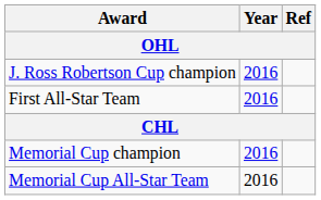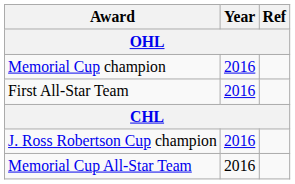 <table class="wikitable">
 <tr>
 <th>Award</th>
 <th>Year</th>
 <th>Ref</th>
 </tr>
 <tr>
 <th colspan="3"><a href='#'>OHL</a></th>
 </tr>
 <tr>
-<td><a href='#'>J. Ross Robertson Cup</a> champion</td>
+<td><a href='#'>Memorial Cup</a> champion</td>
 <td><a href='#'>2016</a></td>
 <td></td>
 </tr>
 <tr>
 <td>First All-Star Team</td>
 <td><a href='#'>2016</a></td>
 <td></td>
 </tr>
 <tr>
 <th colspan="3"><a href='#'>CHL</a></th>
 </tr>
 <tr>
-<td><a href='#'>Memorial Cup</a> champion</td>
+<td><a href='#'>J. Ross Robertson Cup</a> champion</td>
 <td><a href='#'>2016</a></td>
 <td></td>
 </tr>
 <tr>
 <td><a href='#'>Memorial Cup All-Star Team</a></td>
 <td>2016</td>
 <td></td>
 </tr>
 </table>
